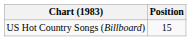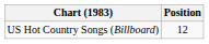 <table class="wikitable">
 <tr>
 <th>Chart (1983)</th>
 <th>Position</th>
 </tr>
 <tr>
 <td>US Hot Country Songs (<em>Billboard</em>)</td>
-<td align="center">15</td>
+<td align="center">12</td>
 </tr>
 </table>
